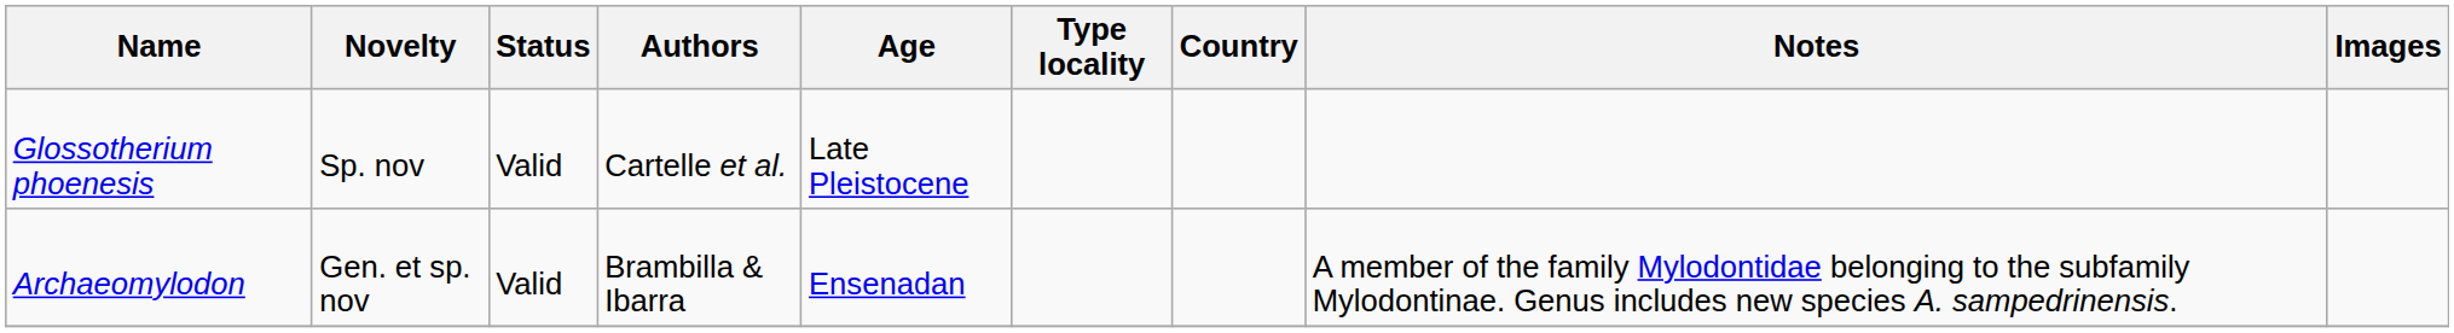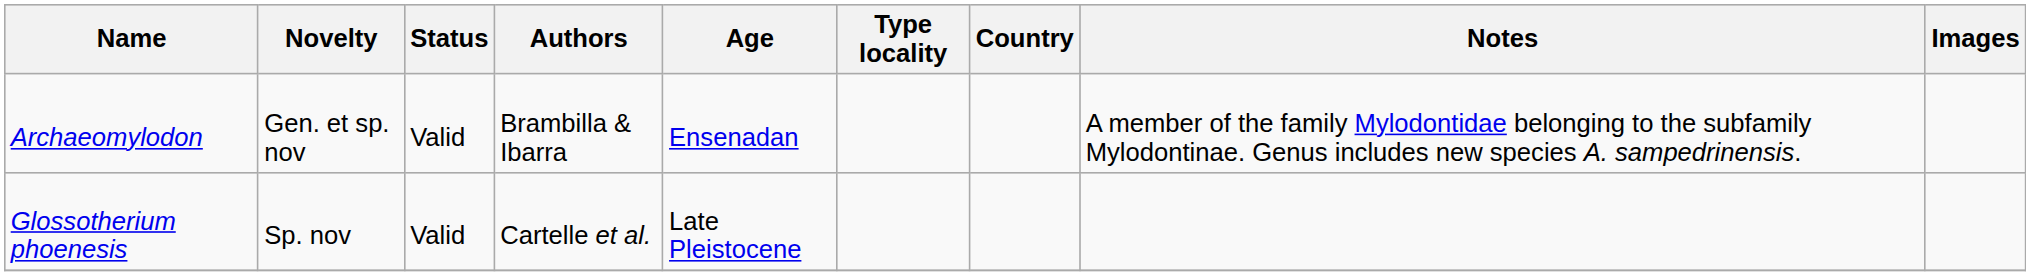 <table class="wikitable sortable" align="center" width="100%">
 <tr>
 <th>Name</th>
 <th>Novelty</th>
 <th>Status</th>
 <th>Authors</th>
 <th>Age</th>
 <th>Type locality</th>
 <th>Country</th>
 <th>Notes</th>
 <th>Images</th>
 </tr>
 <tr>
+<td><br><em><a href='#'>Archaeomylodon</a></em></td>
+<td><br>Gen. et sp. nov</td>
+<td><br>Valid</td>
+<td><br>Brambilla & Ibarra</td>
+<td><br><a href='#'>Ensenadan</a></td>
+<td></td>
+<td><br></td>
+<td><br>A member of the family <a href='#'>Mylodontidae</a> belonging to the subfamily Mylodontinae. Genus includes new species <em>A. sampedrinensis</em>.</td>
+<td></td>
+</tr>
+<tr>
 <td><br><em><a href='#'>Glossotherium phoenesis</a></em></td>
 <td><br>Sp. nov</td>
 <td><br>Valid</td>
 <td><br>Cartelle <em>et al.</em></td>
 <td><br>Late <a href='#'>Pleistocene</a></td>
 <td></td>
 <td><br></td>
 <td></td>
 <td></td>
 </tr>
 <tr>
-<td><br><em><a href='#'>Archaeomylodon</a></em></td>
-<td><br>Gen. et sp. nov</td>
-<td><br>Valid</td>
-<td><br>Brambilla & Ibarra</td>
-<td><br><a href='#'>Ensenadan</a></td>
-<td></td>
-<td><br></td>
-<td><br>A member of the family <a href='#'>Mylodontidae</a> belonging to the subfamily Mylodontinae. Genus includes new species <em>A. sampedrinensis</em>.</td>
-<td></td>
-</tr>
-<tr>
 </tr>
 </table>
